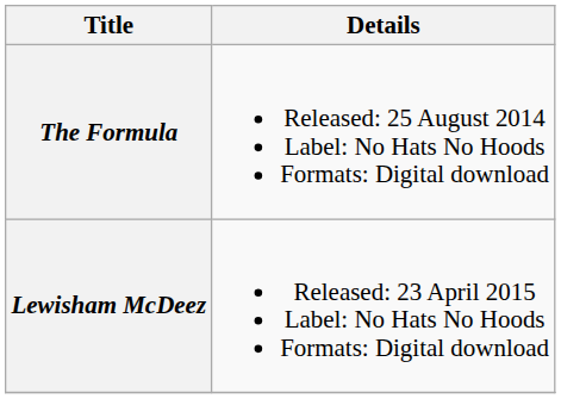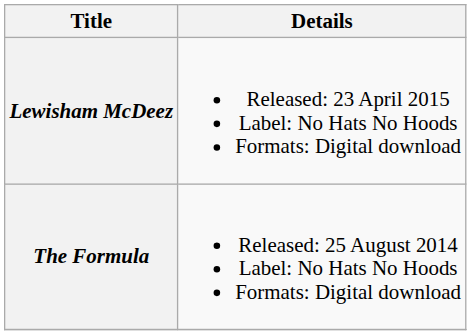 <table class="wikitable plainrowheaders" style="text-align:center;">
 <tr>
 <th scope="col">Title</th>
 <th scope="col">Details</th>
 </tr>
 <tr>
+<th scope="row"><em>Lewisham McDeez</em></th>
+<td><br><ul><li>Released: 23 April 2015</li><li>Label: No Hats No Hoods</li><li>Formats: Digital download</li></ul></td>
+</tr>
+<tr>
 <th scope="row"><em>The Formula</em></th>
 <td><br><ul><li>Released: 25 August 2014</li><li>Label: No Hats No Hoods</li><li>Formats: Digital download</li></ul></td>
 </tr>
 <tr>
-<th scope="row"><em>Lewisham McDeez</em></th>
-<td><br><ul><li>Released: 23 April 2015</li><li>Label: No Hats No Hoods</li><li>Formats: Digital download</li></ul></td>
-</tr>
-<tr>
 </tr>
 </table>
